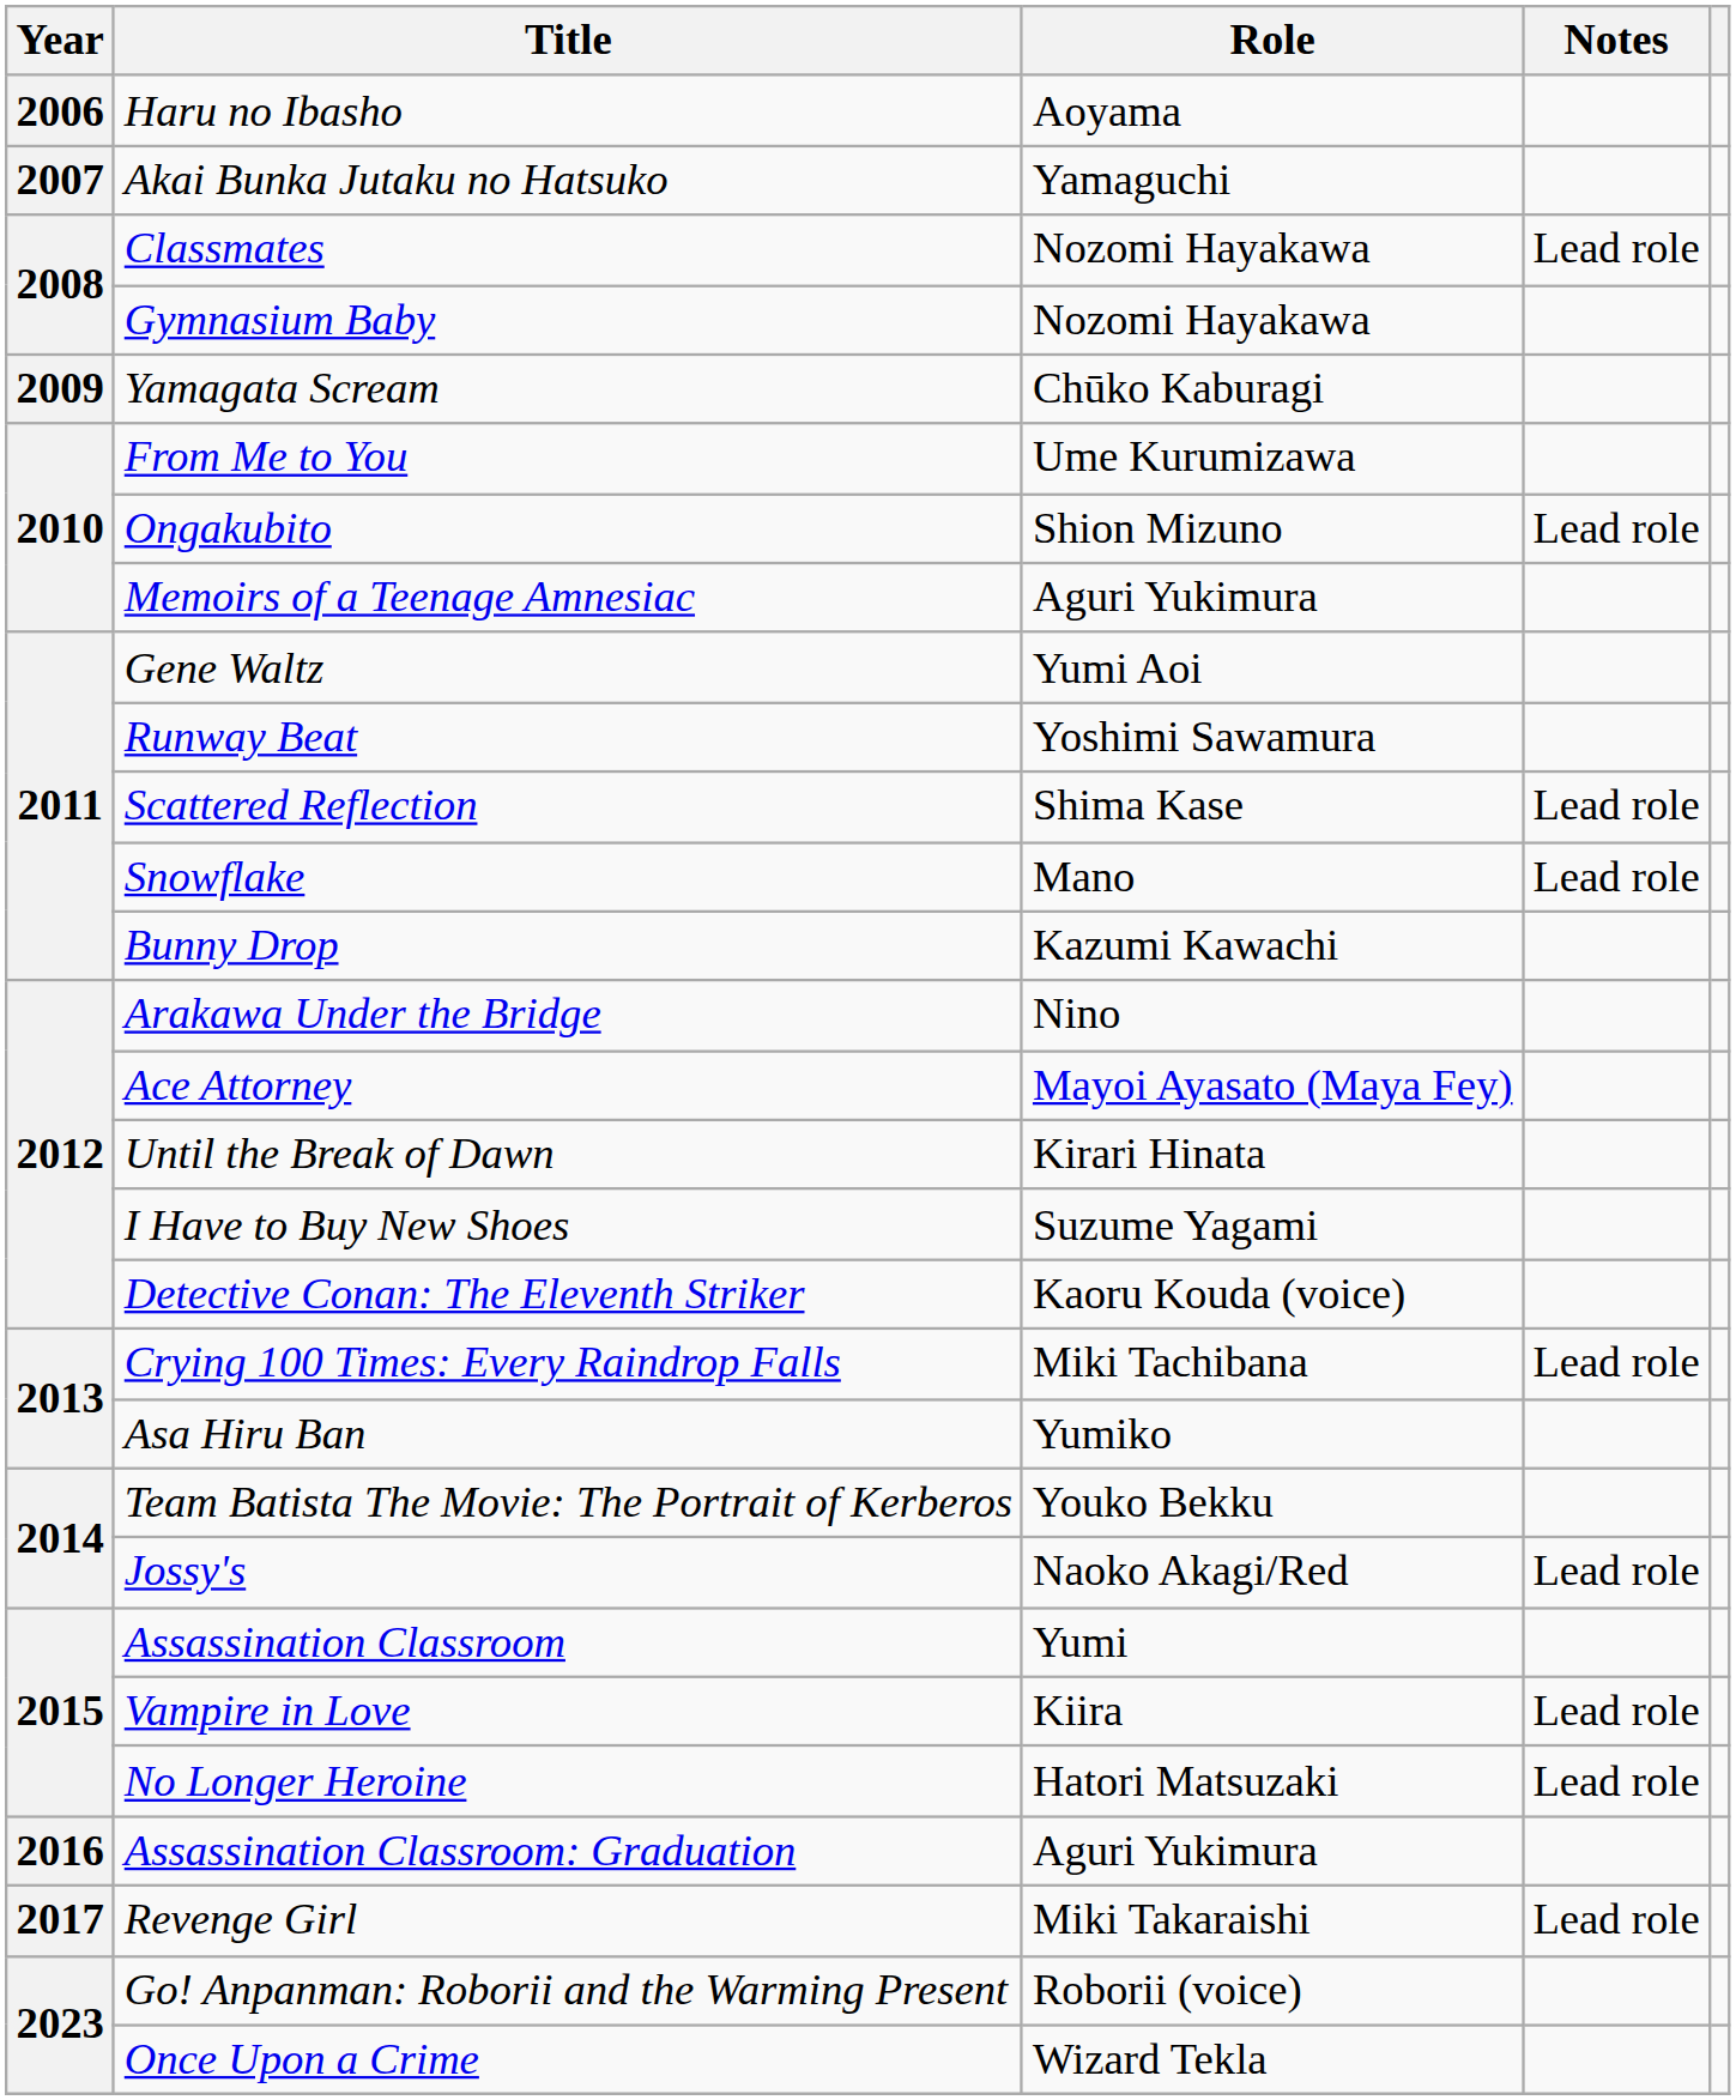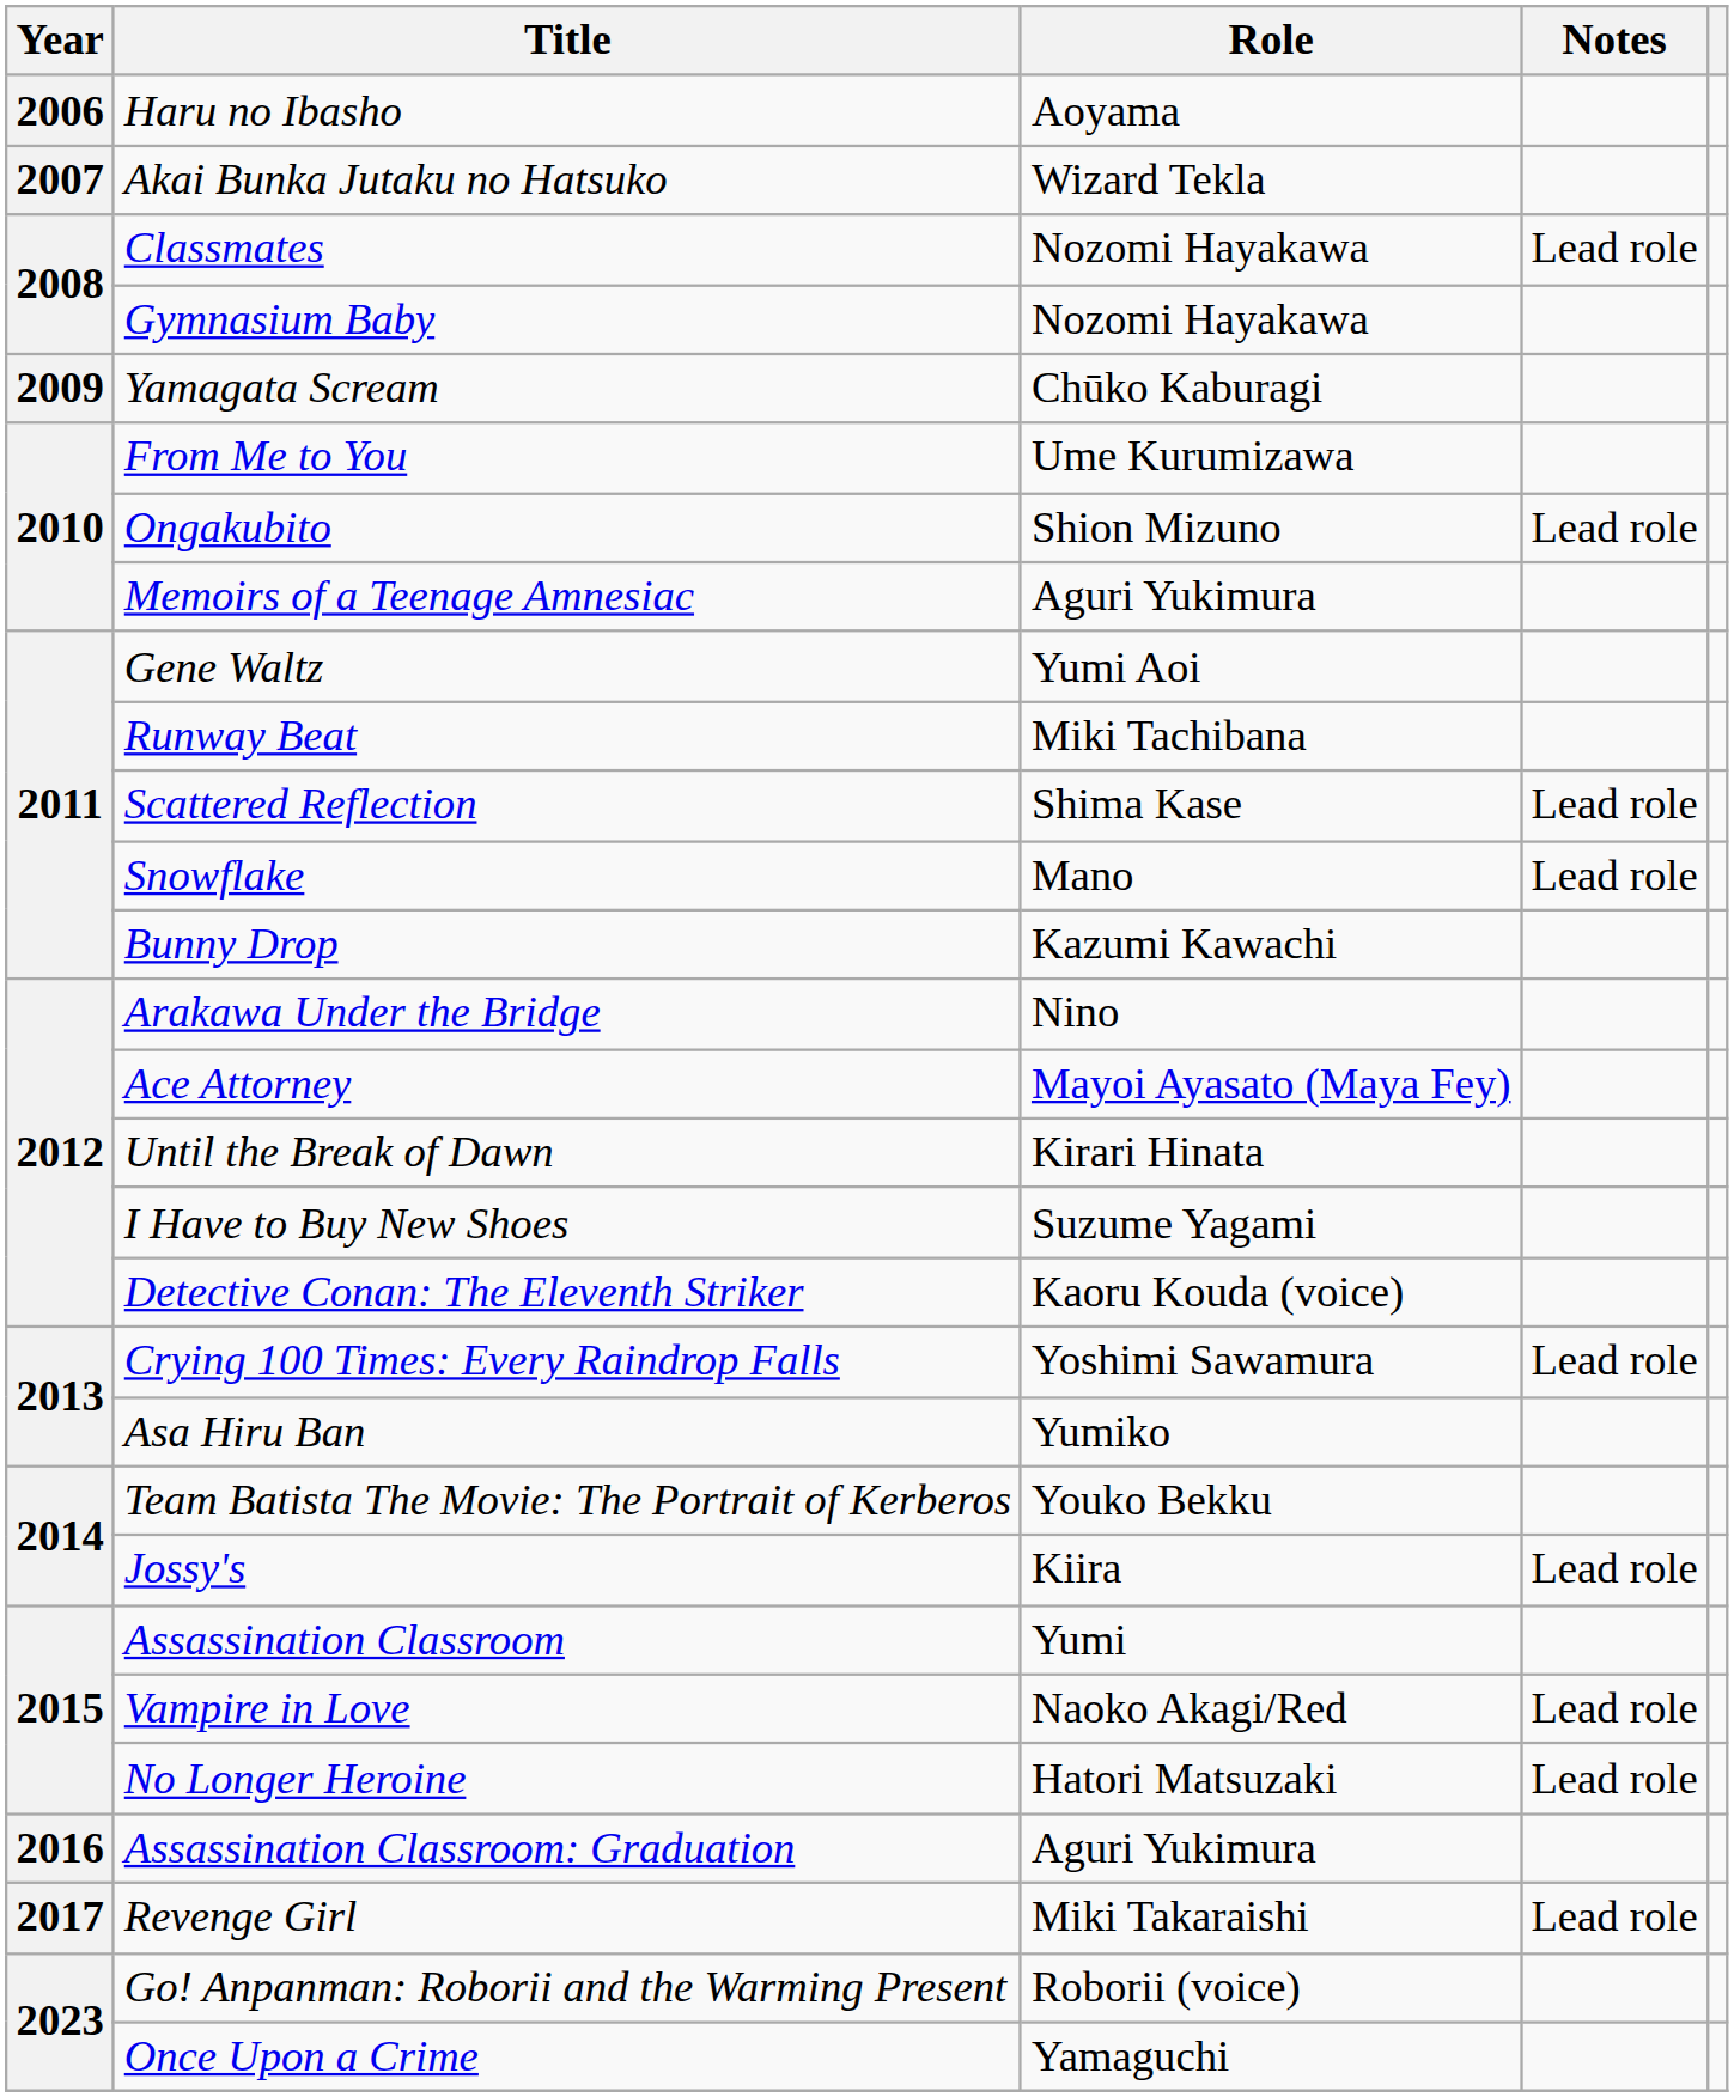 <table class="wikitable plainrowheaders sortable">
 <tr>
 <th scope="col">Year</th>
 <th scope="col">Title</th>
 <th scope="col">Role</th>
 <th scope="col" class="unsortable">Notes</th>
 <th scope="col" class="unsortable"></th>
 </tr>
 <tr>
 <th scope="row">2006</th>
 <td><em>Haru no Ibasho</em></td>
 <td>Aoyama</td>
 <td></td>
 <td></td>
 </tr>
 <tr>
 <th scope="row">2007</th>
 <td><em>Akai Bunka Jutaku no Hatsuko</em></td>
-<td>Yamaguchi</td>
+<td>Wizard Tekla</td>
 <td></td>
 <td></td>
 </tr>
 <tr>
 <th scope="row" rowspan="2">2008</th>
 <td><em><a href='#'>Classmates</a></em></td>
 <td>Nozomi Hayakawa</td>
 <td>Lead role</td>
 <td style="text-align:center"></td>
 </tr>
 <tr>
 <td><em><a href='#'>Gymnasium Baby</a></em></td>
 <td>Nozomi Hayakawa</td>
 <td></td>
 <td style="text-align:center"></td>
 </tr>
 <tr>
 <th scope="row">2009</th>
 <td><em>Yamagata Scream</em></td>
 <td>Chūko Kaburagi</td>
 <td></td>
 <td style="text-align:center"></td>
 </tr>
 <tr>
 <th scope="row" rowspan="3">2010</th>
 <td><em><a href='#'>From Me to You</a></em></td>
 <td>Ume Kurumizawa</td>
 <td></td>
 <td style="text-align:center"></td>
 </tr>
 <tr>
 <td><em><a href='#'>Ongakubito</a></em></td>
 <td>Shion Mizuno</td>
 <td>Lead role</td>
 <td style="text-align:center"></td>
 </tr>
 <tr>
 <td><em><a href='#'>Memoirs of a Teenage Amnesiac</a></em></td>
 <td>Aguri Yukimura</td>
 <td></td>
 <td style="text-align:center"></td>
 </tr>
 <tr>
 <th scope="row" rowspan="5">2011</th>
 <td><em>Gene Waltz</em></td>
 <td>Yumi Aoi</td>
 <td></td>
 <td style="text-align:center"></td>
 </tr>
 <tr>
 <td><em><a href='#'>Runway Beat</a></em></td>
-<td>Yoshimi Sawamura</td>
+<td>Miki Tachibana</td>
 <td></td>
 <td style="text-align:center"></td>
 </tr>
 <tr>
 <td><em><a href='#'>Scattered Reflection</a></em></td>
 <td>Shima Kase</td>
 <td>Lead role</td>
 <td style="text-align:center"></td>
 </tr>
 <tr>
 <td><em><a href='#'>Snowflake</a></em></td>
 <td>Mano</td>
 <td>Lead role</td>
 <td style="text-align:center"></td>
 </tr>
 <tr>
 <td><em><a href='#'>Bunny Drop</a></em></td>
 <td>Kazumi Kawachi</td>
 <td></td>
 <td style="text-align:center"></td>
 </tr>
 <tr>
 <th scope="row" rowspan="5">2012</th>
 <td><em><a href='#'>Arakawa Under the Bridge</a></em></td>
 <td>Nino</td>
 <td></td>
 <td style="text-align:center"></td>
 </tr>
 <tr>
 <td><em><a href='#'>Ace Attorney</a></em></td>
 <td><a href='#'>Mayoi Ayasato (Maya Fey)</a></td>
 <td></td>
 <td style="text-align:center"></td>
 </tr>
 <tr>
 <td><em>Until the Break of Dawn</em></td>
 <td>Kirari Hinata</td>
 <td></td>
 <td style="text-align:center"></td>
 </tr>
 <tr>
 <td><em>I Have to Buy New Shoes</em></td>
 <td>Suzume Yagami</td>
 <td></td>
 <td style="text-align:center"></td>
 </tr>
 <tr>
 <td><em><a href='#'>Detective Conan: The Eleventh Striker</a></em></td>
 <td>Kaoru Kouda (voice)</td>
 <td></td>
 <td style="text-align:center"></td>
 </tr>
 <tr>
 <th scope="row" rowspan="2">2013</th>
 <td><em><a href='#'>Crying 100 Times: Every Raindrop Falls</a></em></td>
-<td>Miki Tachibana</td>
+<td>Yoshimi Sawamura</td>
 <td>Lead role</td>
 <td style="text-align:center"></td>
 </tr>
 <tr>
 <td><em>Asa Hiru Ban</em></td>
 <td>Yumiko</td>
 <td></td>
 <td style="text-align:center"></td>
 </tr>
 <tr>
 <th scope="row" rowspan="2">2014</th>
 <td><em>Team Batista The Movie: The Portrait of Kerberos</em></td>
 <td>Youko Bekku</td>
 <td></td>
 <td style="text-align:center"></td>
 </tr>
 <tr>
 <td><em><a href='#'>Jossy's</a></em></td>
-<td>Naoko Akagi/Red</td>
+<td>Kiira</td>
 <td>Lead role</td>
 <td style="text-align:center"></td>
 </tr>
 <tr>
 <th scope="row" rowspan="3">2015</th>
 <td><em><a href='#'>Assassination Classroom</a></em></td>
 <td>Yumi</td>
 <td></td>
 <td style="text-align:center"></td>
 </tr>
 <tr>
 <td><em><a href='#'>Vampire in Love</a></em></td>
-<td>Kiira</td>
+<td>Naoko Akagi/Red</td>
 <td>Lead role</td>
 <td style="text-align:center"></td>
 </tr>
 <tr>
 <td><em><a href='#'>No Longer Heroine</a></em></td>
 <td>Hatori Matsuzaki</td>
 <td>Lead role</td>
 <td style="text-align:center"></td>
 </tr>
 <tr>
 <th scope="row">2016</th>
 <td><em><a href='#'>Assassination Classroom: Graduation</a></em></td>
 <td>Aguri Yukimura</td>
 <td></td>
 <td style="text-align:center"></td>
 </tr>
 <tr>
 <th scope="row">2017</th>
 <td><em>Revenge Girl</em></td>
 <td>Miki Takaraishi</td>
 <td>Lead role</td>
 <td style="text-align:center"></td>
 </tr>
 <tr>
 <th scope="row" rowspan="2">2023</th>
 <td><em>Go! Anpanman: Roborii and the Warming Present</em></td>
 <td>Roborii (voice)</td>
 <td></td>
 <td style="text-align:center"></td>
 </tr>
 <tr>
 <td><a href='#'><em>Once Upon a Crime</em></a></td>
-<td>Wizard Tekla</td>
+<td>Yamaguchi</td>
 <td></td>
 <td style="text-align:center"></td>
 </tr>
 <tr>
 </tr>
 </table>
